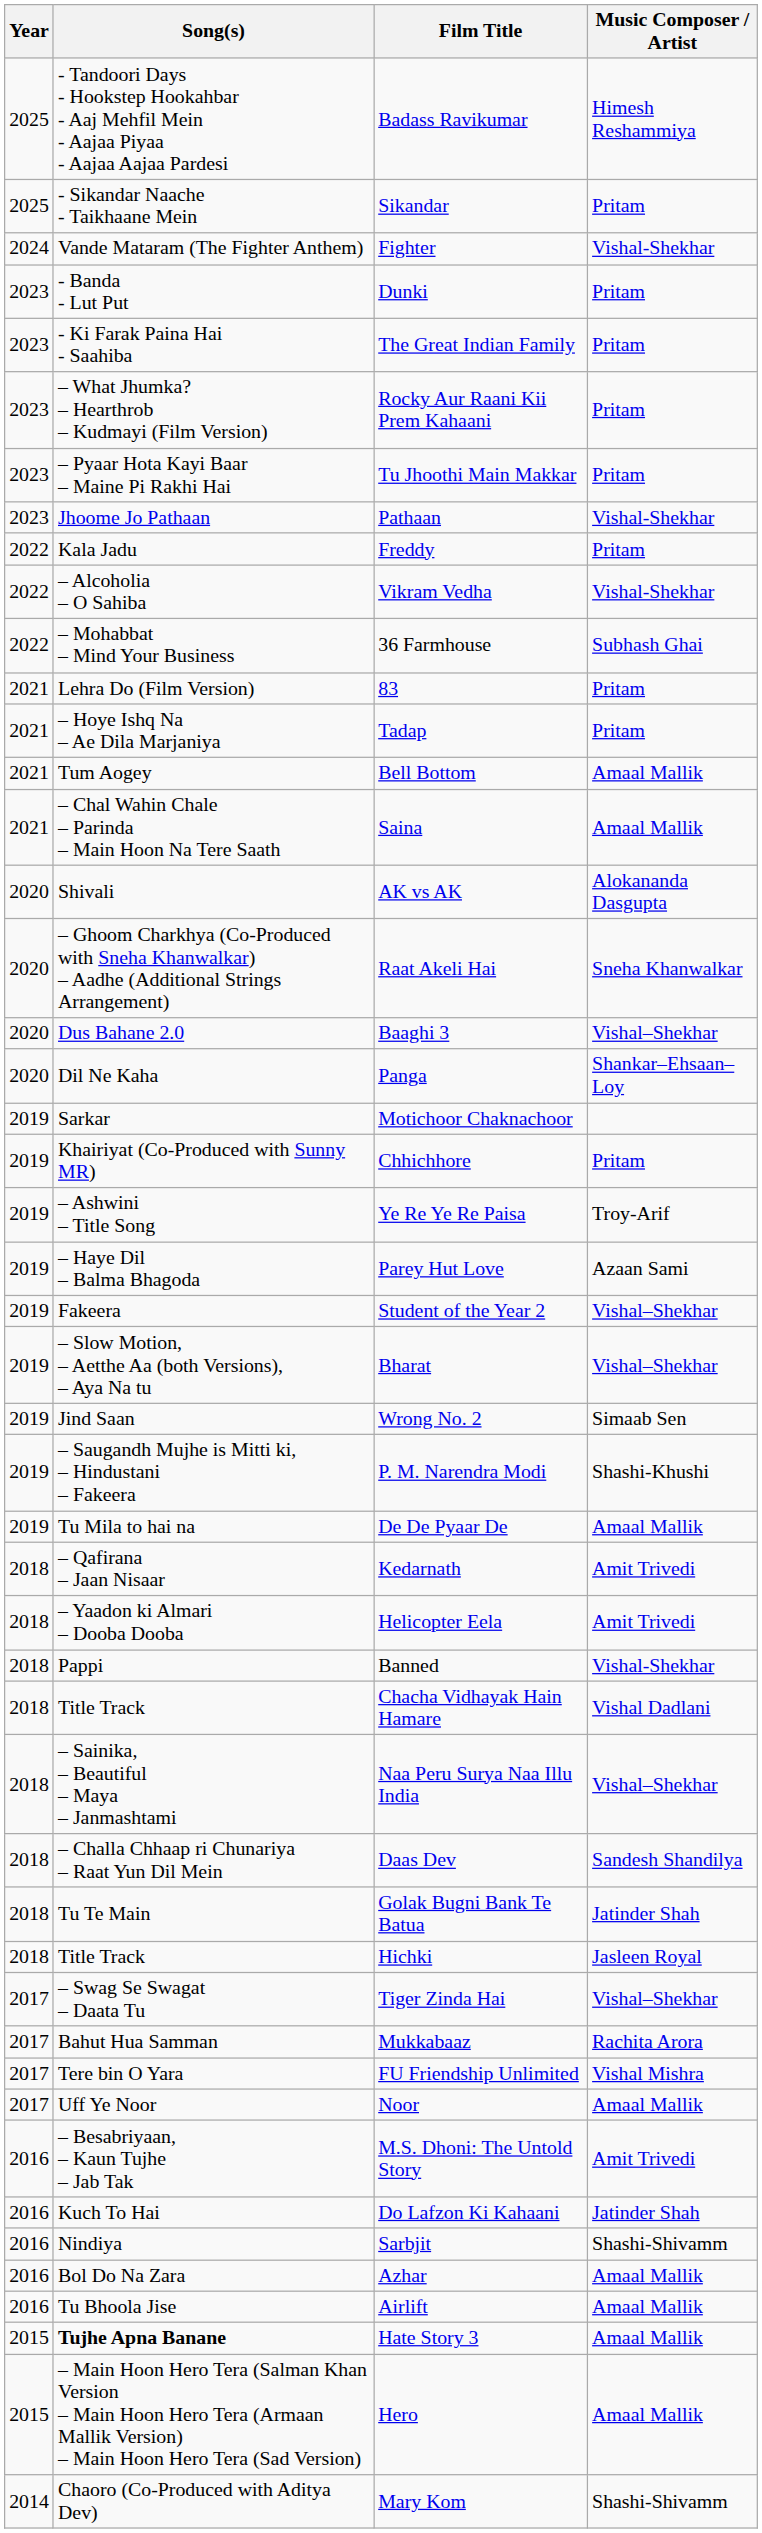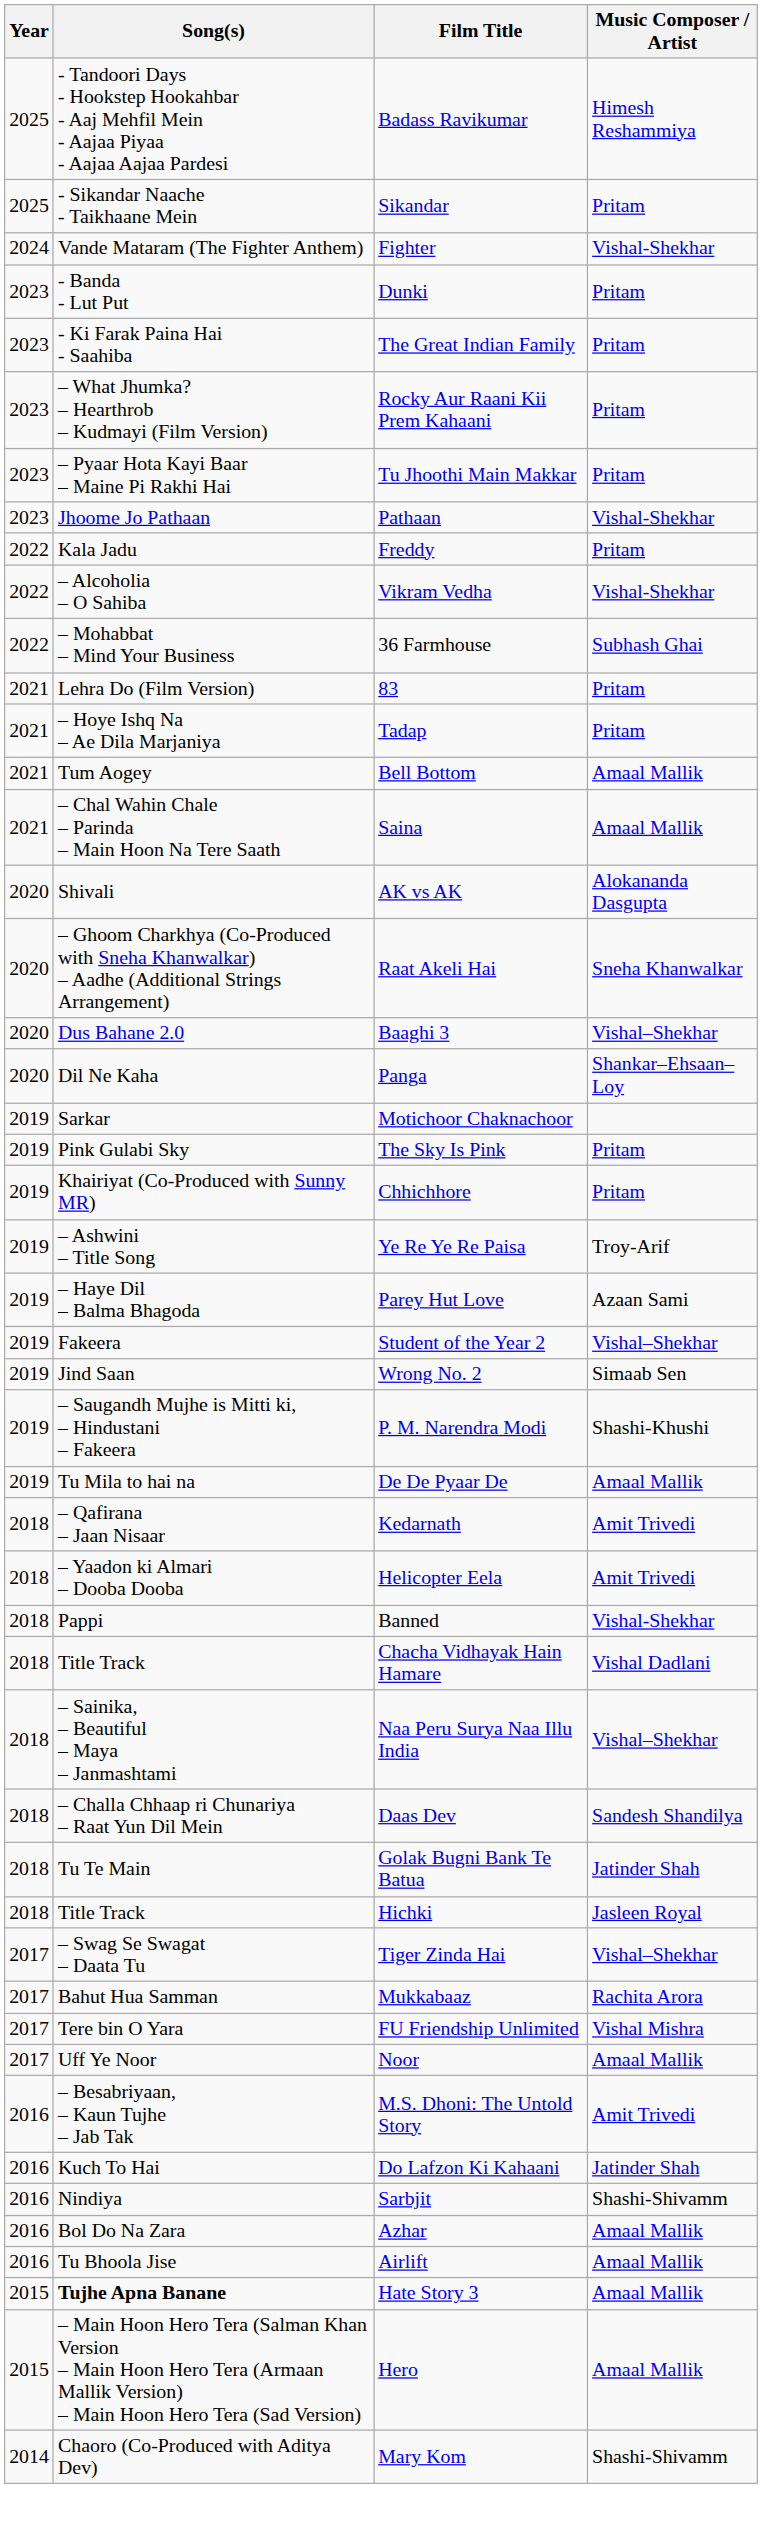 <table class="wikitable sortable">
 <tr>
 <th>Year</th>
 <th>Song(s)</th>
 <th>Film Title</th>
 <th>Music Composer / Artist</th>
 </tr>
 <tr>
 <td>2025</td>
 <td>- Tandoori Days<br>- Hookstep Hookahbar<br>- Aaj Mehfil Mein<br>- Aajaa Piyaa<br>- Aajaa Aajaa Pardesi</td>
 <td><a href='#'>Badass Ravikumar</a></td>
 <td><a href='#'>Himesh Reshammiya</a></td>
 </tr>
 <tr>
 <td>2025</td>
 <td>- Sikandar Naache<br>- Taikhaane Mein</td>
 <td><a href='#'>Sikandar</a></td>
 <td><a href='#'>Pritam</a></td>
 </tr>
 <tr>
 <td>2024</td>
 <td>Vande Mataram (The Fighter Anthem)</td>
 <td><a href='#'>Fighter</a></td>
 <td><a href='#'>Vishal-Shekhar</a></td>
 </tr>
 <tr>
 <td>2023</td>
 <td>- Banda<br>- Lut Put</td>
 <td><a href='#'>Dunki</a></td>
 <td><a href='#'>Pritam</a></td>
 </tr>
 <tr>
 <td>2023</td>
 <td>- Ki Farak Paina Hai<br>- Saahiba</td>
 <td><a href='#'>The Great Indian Family</a></td>
 <td><a href='#'>Pritam</a></td>
 </tr>
 <tr>
 <td>2023</td>
 <td>– What Jhumka?<br>– Hearthrob<br>– Kudmayi (Film Version)</td>
 <td><a href='#'>Rocky Aur Raani Kii Prem Kahaani</a></td>
 <td><a href='#'>Pritam</a></td>
 </tr>
 <tr>
 <td>2023</td>
 <td>– Pyaar Hota Kayi Baar<br>– Maine Pi Rakhi Hai</td>
 <td><a href='#'>Tu Jhoothi Main Makkar</a></td>
 <td><a href='#'>Pritam</a></td>
 </tr>
 <tr>
 <td>2023</td>
 <td><a href='#'>Jhoome Jo Pathaan</a></td>
 <td><a href='#'>Pathaan</a></td>
 <td><a href='#'>Vishal-Shekhar</a></td>
 </tr>
 <tr>
 <td>2022</td>
 <td>Kala Jadu</td>
 <td><a href='#'>Freddy</a></td>
 <td><a href='#'>Pritam</a></td>
 </tr>
 <tr>
 <td>2022</td>
 <td>– Alcoholia<br>– O Sahiba</td>
 <td><a href='#'>Vikram Vedha</a></td>
 <td><a href='#'>Vishal-Shekhar</a></td>
 </tr>
 <tr>
 <td>2022</td>
 <td>– Mohabbat<br>– Mind Your Business</td>
 <td>36 Farmhouse</td>
 <td><a href='#'>Subhash Ghai</a></td>
 </tr>
 <tr>
 <td>2021</td>
 <td>Lehra Do (Film Version)</td>
 <td><a href='#'>83</a></td>
 <td><a href='#'>Pritam</a></td>
 </tr>
 <tr>
 <td>2021</td>
 <td>– Hoye Ishq Na<br>– Ae Dila Marjaniya</td>
 <td><a href='#'>Tadap</a></td>
 <td><a href='#'>Pritam</a></td>
 </tr>
 <tr>
 <td>2021</td>
 <td>Tum Aogey</td>
 <td><a href='#'>Bell Bottom</a></td>
 <td><a href='#'>Amaal Mallik</a></td>
 </tr>
 <tr>
 <td>2021</td>
 <td>– Chal Wahin Chale<br>– Parinda<br>– Main Hoon Na Tere Saath</td>
 <td><a href='#'>Saina</a></td>
 <td><a href='#'>Amaal Mallik</a></td>
 </tr>
 <tr>
 <td>2020</td>
 <td>Shivali</td>
 <td><a href='#'>AK vs AK</a></td>
 <td><a href='#'>Alokananda Dasgupta</a></td>
 </tr>
 <tr>
 <td>2020</td>
 <td>– Ghoom Charkhya (Co-Produced with <a href='#'>Sneha Khanwalkar</a>)<br>– Aadhe (Additional Strings Arrangement)</td>
 <td><a href='#'>Raat Akeli Hai</a></td>
 <td><a href='#'>Sneha Khanwalkar</a></td>
 </tr>
 <tr>
 <td>2020</td>
 <td><a href='#'>Dus Bahane 2.0</a></td>
 <td><a href='#'>Baaghi 3</a></td>
 <td><a href='#'>Vishal–Shekhar</a></td>
 </tr>
 <tr>
 <td>2020</td>
 <td>Dil Ne Kaha</td>
 <td><a href='#'>Panga</a></td>
 <td><a href='#'>Shankar–Ehsaan–Loy</a></td>
 </tr>
 <tr>
 <td>2019</td>
 <td>Sarkar</td>
 <td><a href='#'>Motichoor Chaknachoor</a></td>
 <td></td>
 </tr>
 <tr>
 <td>2019</td>
+<td>Pink Gulabi Sky</td>
+<td><a href='#'>The Sky Is Pink</a></td>
+<td><a href='#'>Pritam</a></td>
+</tr>
+<tr>
+<td>2019</td>
 <td>Khairiyat (Co-Produced with <a href='#'>Sunny MR</a>)</td>
 <td><a href='#'>Chhichhore</a></td>
 <td><a href='#'>Pritam</a></td>
 </tr>
 <tr>
 <td>2019</td>
 <td>– Ashwini<br>– Title Song</td>
 <td><a href='#'>Ye Re Ye Re Paisa</a></td>
 <td>Troy-Arif</td>
 </tr>
 <tr>
 <td>2019</td>
 <td>– Haye Dil<br>– Balma Bhagoda</td>
 <td><a href='#'>Parey Hut Love</a></td>
 <td>Azaan Sami</td>
 </tr>
 <tr>
 <td>2019</td>
 <td>Fakeera</td>
 <td><a href='#'>Student of the Year 2</a></td>
-<td><a href='#'>Vishal–Shekhar</a></td>
-</tr>
-<tr>
-<td>2019</td>
-<td>– Slow Motion,<br>– Aetthe Aa (both Versions),<br>– Aya Na tu</td>
-<td><a href='#'>Bharat</a></td>
 <td><a href='#'>Vishal–Shekhar</a></td>
 </tr>
 <tr>
 <td>2019</td>
 <td>Jind Saan</td>
 <td><a href='#'>Wrong No. 2</a></td>
 <td>Simaab Sen</td>
 </tr>
 <tr>
 <td>2019</td>
 <td>– Saugandh Mujhe is Mitti ki,<br>– Hindustani<br>– Fakeera</td>
 <td><a href='#'>P. M. Narendra Modi</a></td>
 <td>Shashi-Khushi</td>
 </tr>
 <tr>
 <td>2019</td>
 <td>Tu Mila to hai na</td>
 <td><a href='#'>De De Pyaar De</a></td>
 <td><a href='#'>Amaal Mallik</a></td>
 </tr>
 <tr>
 <td>2018</td>
 <td>– Qafirana<br>– Jaan Nisaar</td>
 <td><a href='#'>Kedarnath</a></td>
 <td><a href='#'>Amit Trivedi</a></td>
 </tr>
 <tr>
 <td>2018</td>
 <td>– Yaadon ki Almari<br>– Dooba Dooba</td>
 <td><a href='#'>Helicopter Eela</a></td>
 <td><a href='#'>Amit Trivedi</a></td>
 </tr>
 <tr>
 <td>2018</td>
 <td>Pappi</td>
 <td>Banned</td>
 <td><a href='#'>Vishal-Shekhar</a></td>
 </tr>
 <tr>
 <td>2018</td>
 <td>Title Track</td>
 <td><a href='#'>Chacha Vidhayak Hain Hamare</a></td>
 <td><a href='#'>Vishal Dadlani</a></td>
 </tr>
 <tr>
 <td>2018</td>
 <td>– Sainika,<br>– Beautiful<br>– Maya<br>– Janmashtami</td>
 <td><a href='#'>Naa Peru Surya Naa Illu India</a></td>
 <td><a href='#'>Vishal–Shekhar</a></td>
 </tr>
 <tr>
 <td>2018</td>
 <td>– Challa Chhaap ri Chunariya<br>– Raat Yun Dil Mein</td>
 <td><a href='#'>Daas Dev</a></td>
 <td><a href='#'>Sandesh Shandilya</a></td>
 </tr>
 <tr>
 <td>2018</td>
 <td>Tu Te Main</td>
 <td><a href='#'>Golak Bugni Bank Te Batua</a></td>
 <td><a href='#'>Jatinder Shah</a></td>
 </tr>
 <tr>
 <td>2018</td>
 <td>Title Track</td>
 <td><a href='#'>Hichki</a></td>
 <td><a href='#'>Jasleen Royal</a></td>
 </tr>
 <tr>
 <td>2017</td>
 <td>– Swag Se Swagat<br>– Daata Tu</td>
 <td><a href='#'>Tiger Zinda Hai</a></td>
 <td><a href='#'>Vishal–Shekhar</a></td>
 </tr>
 <tr>
 <td>2017</td>
 <td>Bahut Hua Samman</td>
 <td><a href='#'>Mukkabaaz</a></td>
 <td><a href='#'>Rachita Arora</a></td>
 </tr>
 <tr>
 <td>2017</td>
 <td>Tere bin O Yara</td>
 <td><a href='#'>FU Friendship Unlimited</a></td>
 <td><a href='#'>Vishal Mishra</a></td>
 </tr>
 <tr>
 <td>2017</td>
 <td>Uff Ye Noor</td>
 <td><a href='#'>Noor</a></td>
 <td><a href='#'>Amaal Mallik</a></td>
 </tr>
 <tr>
 <td>2016</td>
 <td>– Besabriyaan,<br>– Kaun Tujhe<br>– Jab Tak</td>
 <td><a href='#'>M.S. Dhoni: The Untold Story</a></td>
 <td><a href='#'>Amit Trivedi</a></td>
 </tr>
 <tr>
 <td>2016</td>
 <td>Kuch To Hai</td>
 <td><a href='#'>Do Lafzon Ki Kahaani</a></td>
 <td><a href='#'>Jatinder Shah</a></td>
 </tr>
 <tr>
 <td>2016</td>
 <td>Nindiya</td>
 <td><a href='#'>Sarbjit</a></td>
 <td>Shashi-Shivamm</td>
 </tr>
 <tr>
 <td>2016</td>
 <td>Bol Do Na Zara</td>
 <td><a href='#'>Azhar</a></td>
 <td><a href='#'>Amaal Mallik</a></td>
 </tr>
 <tr>
 <td>2016</td>
 <td>Tu Bhoola Jise</td>
 <td><a href='#'>Airlift</a></td>
 <td><a href='#'>Amaal Mallik</a></td>
 </tr>
 <tr>
 <td>2015</td>
 <td><strong>Tujhe Apna Banane</strong></td>
 <td><a href='#'>Hate Story 3</a></td>
 <td><a href='#'>Amaal Mallik</a></td>
 </tr>
 <tr>
 <td>2015</td>
 <td>– Main Hoon Hero Tera (Salman Khan Version<br>– Main Hoon Hero Tera (Armaan Mallik Version)<br>– Main Hoon Hero Tera (Sad Version)</td>
 <td><a href='#'>Hero</a></td>
 <td><a href='#'>Amaal Mallik</a></td>
 </tr>
 <tr>
 <td>2014</td>
 <td>Chaoro (Co-Produced with Aditya Dev)</td>
 <td><a href='#'>Mary Kom</a></td>
 <td>Shashi-Shivamm</td>
 </tr>
 </table>
